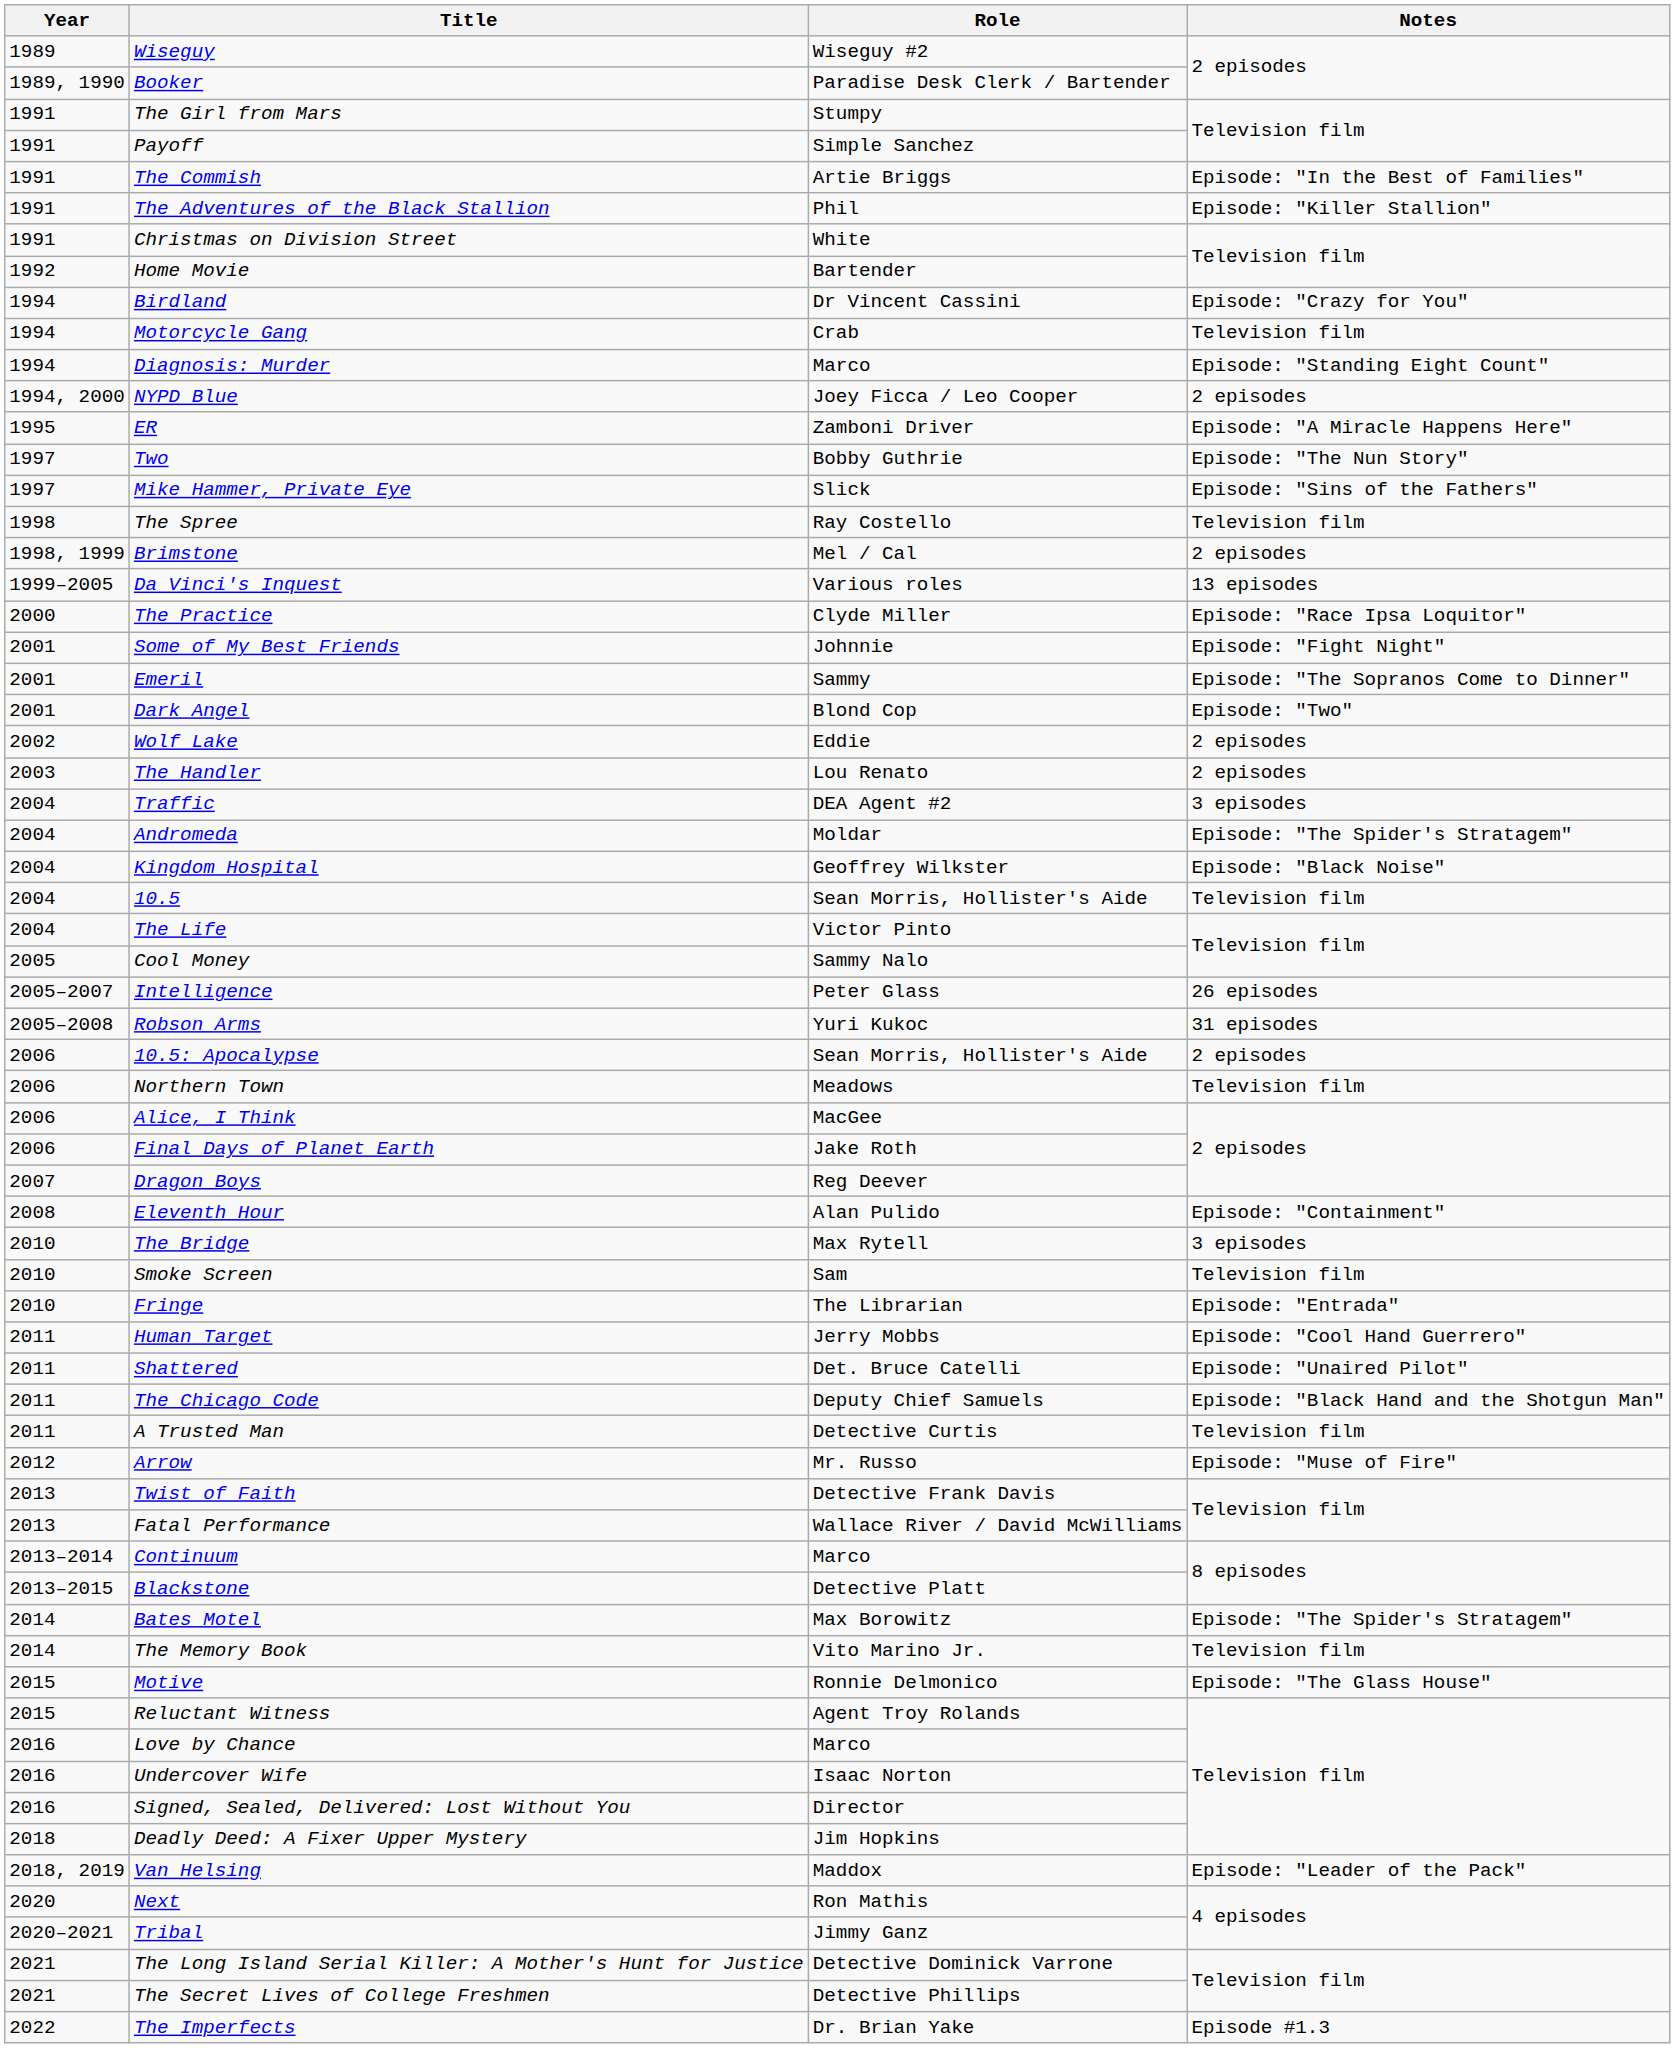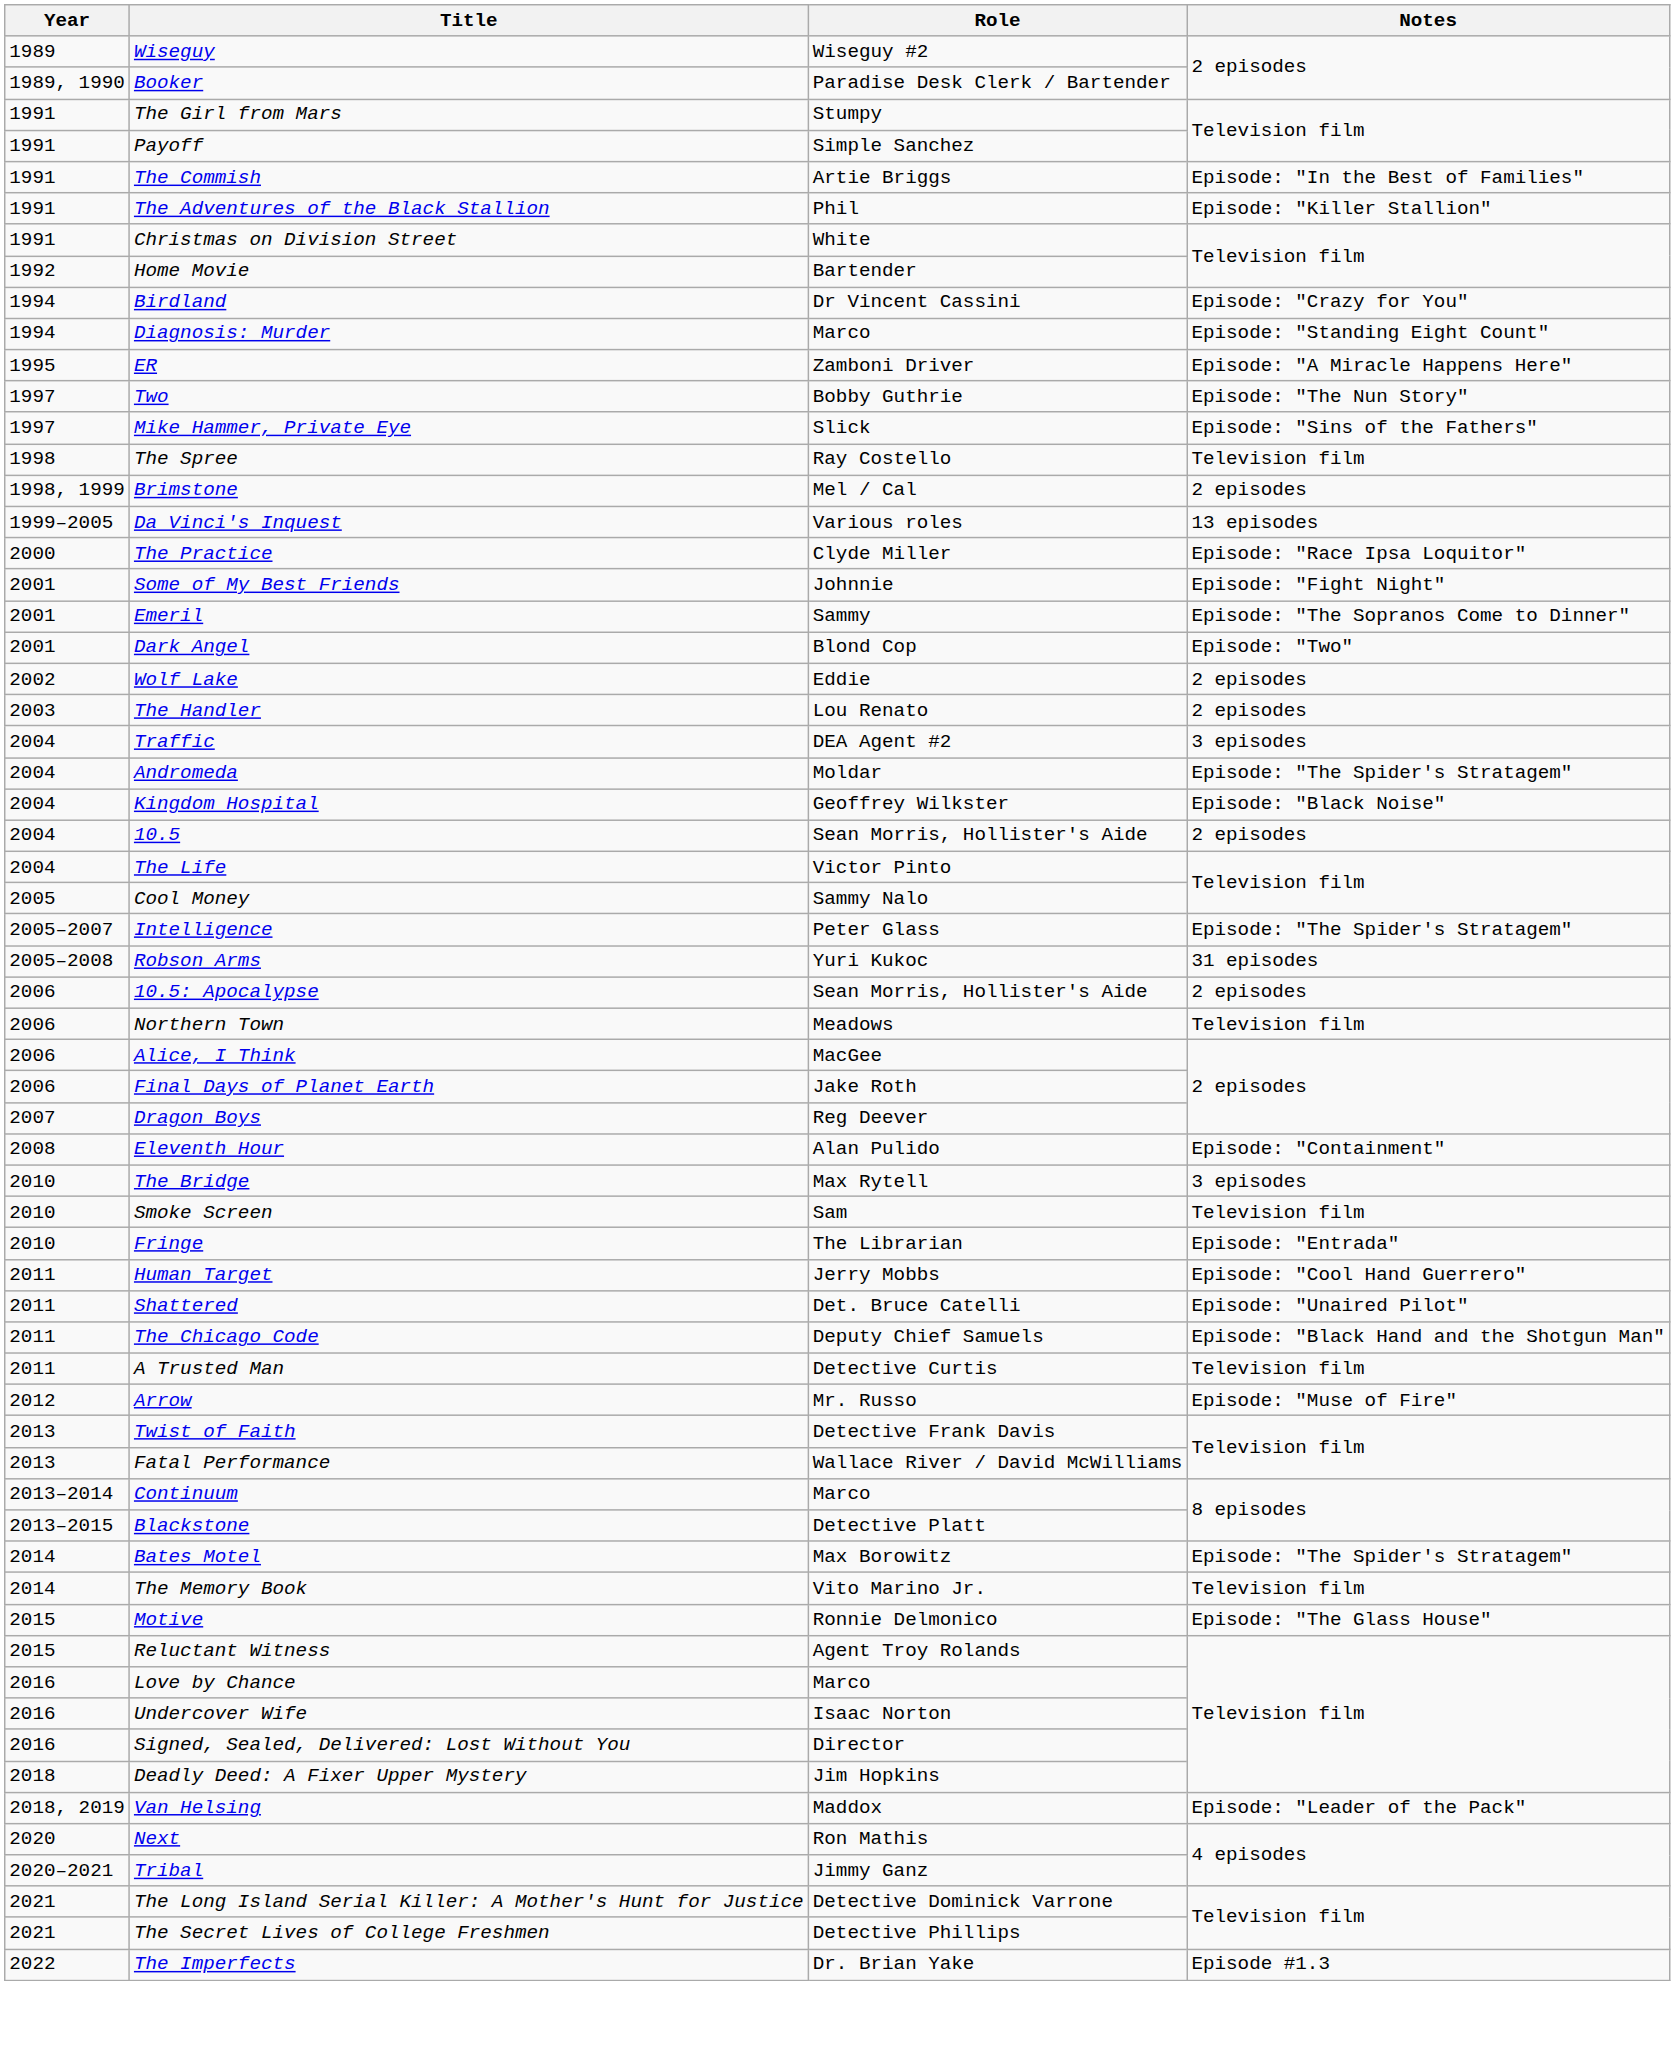 <table class="wikitable sortable">
 <tr>
 <th>Year</th>
 <th>Title</th>
 <th>Role</th>
 <th class="unsortable">Notes</th>
 </tr>
 <tr>
 <td>1989</td>
 <td><em><a href='#'>Wiseguy</a></em></td>
 <td>Wiseguy #2</td>
 <td rowspan="2">2 episodes</td>
 </tr>
 <tr>
 <td>1989, 1990</td>
 <td><a href='#'><em>Booker</em></a></td>
 <td>Paradise Desk Clerk / Bartender</td>
 </tr>
 <tr>
 <td>1991</td>
 <td data-sort-value="Girl from Mars, The"><em>The Girl from Mars</em></td>
 <td>Stumpy</td>
 <td rowspan="2">Television film</td>
 </tr>
 <tr>
 <td>1991</td>
 <td><em>Payoff</em></td>
 <td>Simple Sanchez</td>
 </tr>
 <tr>
 <td>1991</td>
 <td data-sort-value="Commish, The"><em><a href='#'>The Commish</a></em></td>
 <td>Artie Briggs</td>
 <td>Episode: "In the Best of Families"</td>
 </tr>
 <tr>
 <td>1991</td>
 <td data-sort-value="Adventures of the Black Stallion, The"><em><a href='#'>The Adventures of the Black Stallion</a></em></td>
 <td>Phil</td>
 <td>Episode: "Killer Stallion"</td>
 </tr>
 <tr>
 <td>1991</td>
 <td><em>Christmas on Division Street</em></td>
 <td>White</td>
 <td rowspan="2">Television film</td>
 </tr>
 <tr>
 <td>1992</td>
 <td><em>Home Movie</em></td>
 <td>Bartender</td>
 </tr>
 <tr>
 <td>1994</td>
 <td><a href='#'><em>Birdland</em></a></td>
 <td>Dr Vincent Cassini</td>
 <td>Episode: "Crazy for You"</td>
 </tr>
 <tr>
 <td>1994</td>
-<td><a href='#'><em>Motorcycle Gang</em></a></td>
-<td>Crab</td>
-<td>Television film</td>
-</tr>
-<tr>
-<td>1994</td>
 <td><em><a href='#'>Diagnosis: Murder</a></em></td>
 <td>Marco</td>
 <td>Episode: "Standing Eight Count"</td>
-</tr>
-<tr>
-<td>1994, 2000</td>
-<td><em><a href='#'>NYPD Blue</a></em></td>
-<td>Joey Ficca / Leo Cooper</td>
-<td>2 episodes</td>
 </tr>
 <tr>
 <td>1995</td>
 <td><a href='#'><em>ER</em></a></td>
 <td>Zamboni Driver</td>
 <td>Episode: "A Miracle Happens Here"</td>
 </tr>
 <tr>
 <td>1997</td>
 <td><a href='#'><em>Two</em></a></td>
 <td>Bobby Guthrie</td>
 <td>Episode: "The Nun Story"</td>
 </tr>
 <tr>
 <td>1997</td>
 <td><em><a href='#'>Mike Hammer, Private Eye</a></em></td>
 <td>Slick</td>
 <td>Episode: "Sins of the Fathers"</td>
 </tr>
 <tr>
 <td>1998</td>
 <td data-sort-value="Spree, The"><em>The Spree</em></td>
 <td>Ray Costello</td>
 <td>Television film</td>
 </tr>
 <tr>
 <td>1998, 1999</td>
 <td><a href='#'><em>Brimstone</em></a></td>
 <td>Mel / Cal</td>
 <td>2 episodes</td>
 </tr>
 <tr>
 <td>1999–2005</td>
 <td><em><a href='#'>Da Vinci's Inquest</a></em></td>
 <td>Various roles</td>
 <td>13 episodes</td>
 </tr>
 <tr>
 <td>2000</td>
 <td data-sort-value="Practice, The"><em><a href='#'>The Practice</a></em></td>
 <td>Clyde Miller</td>
 <td>Episode: "Race Ipsa Loquitor"</td>
 </tr>
 <tr>
 <td>2001</td>
 <td><em><a href='#'>Some of My Best Friends</a></em></td>
 <td>Johnnie</td>
 <td>Episode: "Fight Night"</td>
 </tr>
 <tr>
 <td>2001</td>
 <td><a href='#'><em>Emeril</em></a></td>
 <td>Sammy</td>
 <td>Episode: "The Sopranos Come to Dinner"</td>
 </tr>
 <tr>
 <td>2001</td>
 <td><a href='#'><em>Dark Angel</em></a></td>
 <td>Blond Cop</td>
 <td>Episode: "Two"</td>
 </tr>
 <tr>
 <td>2002</td>
 <td><em><a href='#'>Wolf Lake</a></em></td>
 <td>Eddie</td>
 <td>2 episodes</td>
 </tr>
 <tr>
 <td>2003</td>
 <td data-sort-value="Handler, The"><a href='#'><em>The Handler</em></a></td>
 <td>Lou Renato</td>
 <td>2 episodes</td>
 </tr>
 <tr>
 <td>2004</td>
 <td><a href='#'><em>Traffic</em></a></td>
 <td>DEA Agent #2</td>
 <td>3 episodes</td>
 </tr>
 <tr>
 <td>2004</td>
 <td><a href='#'><em>Andromeda</em></a></td>
 <td>Moldar</td>
 <td>Episode: "The Spider's Stratagem"</td>
 </tr>
 <tr>
 <td>2004</td>
 <td><em><a href='#'>Kingdom Hospital</a></em></td>
 <td>Geoffrey Wilkster</td>
 <td>Episode: "Black Noise"</td>
 </tr>
 <tr>
 <td>2004</td>
 <td><a href='#'><em>10.5</em></a></td>
 <td>Sean Morris, Hollister's Aide</td>
-<td>Television film</td>
+<td>2 episodes</td>
 </tr>
 <tr>
 <td>2004</td>
 <td data-sort-value="Life, The"><a href='#'><em>The Life</em></a></td>
 <td>Victor Pinto</td>
 <td rowspan="2">Television film</td>
 </tr>
 <tr>
 <td>2005</td>
 <td><em>Cool Money</em></td>
 <td>Sammy Nalo</td>
 </tr>
 <tr>
 <td>2005–2007</td>
 <td><a href='#'><em>Intelligence</em></a></td>
 <td>Peter Glass</td>
-<td>26 episodes</td>
+<td>Episode: "The Spider's Stratagem"</td>
 </tr>
 <tr>
 <td>2005–2008</td>
 <td><em><a href='#'>Robson Arms</a></em></td>
 <td>Yuri Kukoc</td>
 <td>31 episodes</td>
 </tr>
 <tr>
 <td>2006</td>
 <td><em><a href='#'>10.5: Apocalypse</a></em></td>
 <td>Sean Morris, Hollister's Aide</td>
 <td>2 episodes</td>
 </tr>
 <tr>
 <td>2006</td>
 <td><em>Northern Town</em></td>
 <td>Meadows</td>
 <td>Television film</td>
 </tr>
 <tr>
 <td>2006</td>
 <td><a href='#'><em>Alice, I Think</em></a></td>
 <td>MacGee</td>
 <td rowspan="3">2 episodes</td>
 </tr>
 <tr>
 <td>2006</td>
 <td><em><a href='#'>Final Days of Planet Earth</a></em></td>
 <td>Jake Roth</td>
 </tr>
 <tr>
 <td>2007</td>
 <td><em><a href='#'>Dragon Boys</a></em></td>
 <td>Reg Deever</td>
 </tr>
 <tr>
 <td>2008</td>
 <td><a href='#'><em>Eleventh Hour</em></a></td>
 <td>Alan Pulido</td>
 <td>Episode: "Containment"</td>
 </tr>
 <tr>
 <td>2010</td>
 <td data-sort-value="Bridge, The"><a href='#'><em>The Bridge</em></a></td>
 <td>Max Rytell</td>
 <td>3 episodes</td>
 </tr>
 <tr>
 <td>2010</td>
 <td><em>Smoke Screen</em></td>
 <td>Sam</td>
 <td>Television film</td>
 </tr>
 <tr>
 <td>2010</td>
 <td><a href='#'><em>Fringe</em></a></td>
 <td>The Librarian</td>
 <td>Episode: "Entrada"</td>
 </tr>
 <tr>
 <td>2011</td>
 <td><a href='#'><em>Human Target</em></a></td>
 <td>Jerry Mobbs</td>
 <td>Episode: "Cool Hand Guerrero"</td>
 </tr>
 <tr>
 <td>2011</td>
 <td><a href='#'><em>Shattered</em></a></td>
 <td>Det. Bruce Catelli</td>
 <td>Episode: "Unaired Pilot"</td>
 </tr>
 <tr>
 <td>2011</td>
 <td data-sort-value="Chicago Code, The"><em><a href='#'>The Chicago Code</a></em></td>
 <td>Deputy Chief Samuels</td>
 <td>Episode: "Black Hand and the Shotgun Man"</td>
 </tr>
 <tr>
 <td>2011</td>
 <td data-sort-value="Trusted Man, A"><em>A Trusted Man</em></td>
 <td>Detective Curtis</td>
 <td>Television film</td>
 </tr>
 <tr>
 <td>2012</td>
 <td><a href='#'><em>Arrow</em></a></td>
 <td>Mr. Russo</td>
 <td>Episode: "Muse of Fire"</td>
 </tr>
 <tr>
 <td>2013</td>
 <td><a href='#'><em>Twist of Faith</em></a></td>
 <td>Detective Frank Davis</td>
 <td rowspan="2">Television film</td>
 </tr>
 <tr>
 <td>2013</td>
 <td><em>Fatal Performance</em></td>
 <td>Wallace River / David McWilliams</td>
 </tr>
 <tr>
 <td>2013–2014</td>
 <td><a href='#'><em>Continuum</em></a></td>
 <td>Marco</td>
 <td rowspan="2">8 episodes</td>
 </tr>
 <tr>
 <td>2013–2015</td>
 <td><a href='#'><em>Blackstone</em></a></td>
 <td>Detective Platt</td>
 </tr>
 <tr>
 <td>2014</td>
 <td><a href='#'><em>Bates Motel</em></a></td>
 <td>Max Borowitz</td>
 <td>Episode: "The Spider's Stratagem"</td>
 </tr>
 <tr>
 <td>2014</td>
 <td data-sort-value="Memory Book, The"><em>The Memory Book</em></td>
 <td>Vito Marino Jr.</td>
 <td>Television film</td>
 </tr>
 <tr>
 <td>2015</td>
 <td><a href='#'><em>Motive</em></a></td>
 <td>Ronnie Delmonico</td>
 <td>Episode: "The Glass House"</td>
 </tr>
 <tr>
 <td>2015</td>
 <td><em>Reluctant Witness</em></td>
 <td>Agent Troy Rolands</td>
 <td rowspan="5">Television film</td>
 </tr>
 <tr>
 <td>2016</td>
 <td><em>Love by Chance</em></td>
 <td>Marco</td>
 </tr>
 <tr>
 <td>2016</td>
 <td><em>Undercover Wife</em></td>
 <td>Isaac Norton</td>
 </tr>
 <tr>
 <td>2016</td>
 <td><em>Signed, Sealed, Delivered: Lost Without You</em></td>
 <td>Director</td>
 </tr>
 <tr>
 <td>2018</td>
 <td><em>Deadly Deed: A Fixer Upper Mystery</em></td>
 <td>Jim Hopkins</td>
 </tr>
 <tr>
 <td>2018, 2019</td>
 <td><a href='#'><em>Van Helsing</em></a></td>
 <td>Maddox</td>
 <td>Episode: "Leader of the Pack"</td>
 </tr>
 <tr>
 <td>2020</td>
 <td><a href='#'><em>Next</em></a></td>
 <td>Ron Mathis</td>
 <td rowspan="2">4 episodes</td>
 </tr>
 <tr>
 <td>2020–2021</td>
 <td><a href='#'><em>Tribal</em></a></td>
 <td>Jimmy Ganz</td>
 </tr>
 <tr>
 <td>2021</td>
 <td data-sort-value="Long Island Serial Killer: A Mother's Hunt for Justice, The"><em>The Long Island Serial Killer: A Mother's Hunt for Justice</em></td>
 <td>Detective Dominick Varrone</td>
 <td rowspan="2">Television film</td>
 </tr>
 <tr>
 <td>2021</td>
 <td data-sort-value="Secret Lives of College Freshmen, The"><em>The Secret Lives of College Freshmen</em></td>
 <td>Detective Phillips</td>
 </tr>
 <tr>
 <td>2022</td>
 <td data-sort-value="Imperfects, The"><em><a href='#'>The Imperfects</a></em></td>
 <td>Dr. Brian Yake</td>
 <td>Episode #1.3</td>
 </tr>
 </table>
